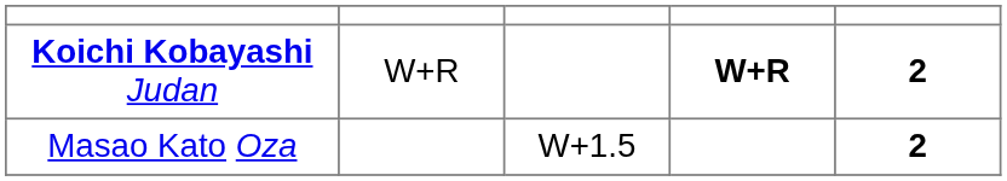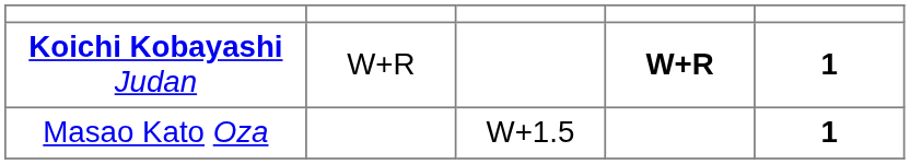 <table class="toccolours" border="1" cellpadding="4" cellspacing="0" style="border-collapse: collapse; margin:0;">
 <tr>
 <th width=150></th>
 <th width=70></th>
 <th width=70></th>
 <th width=70></th>
 <th width=70></th>
 </tr>
 <tr align=center>
 <td><strong><a href='#'>Koichi Kobayashi</a></strong> <em><a href='#'>Judan</a></em></td>
 <td>W+R</td>
 <td></td>
 <td><strong>W+R</strong></td>
-<td><strong>2</strong></td>
+<td><strong>1</strong></td>
 </tr>
 <tr align=center>
 <td><a href='#'>Masao Kato</a> <em><a href='#'>Oza</a></em></td>
 <td></td>
 <td>W+1.5</td>
 <td></td>
-<td><strong>2</strong></td>
+<td><strong>1</strong></td>
 </tr>
 </table>
